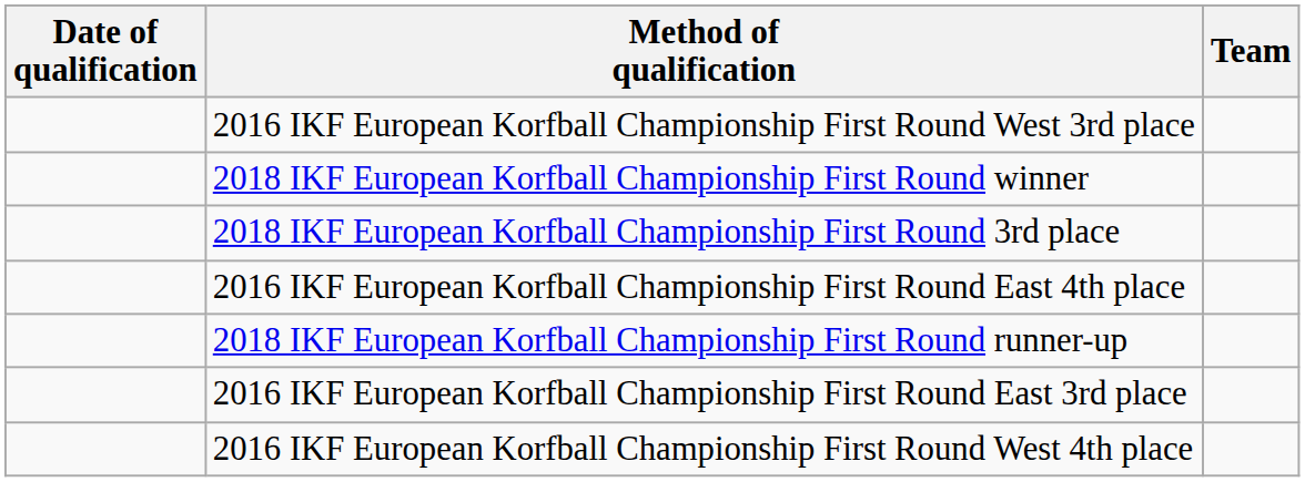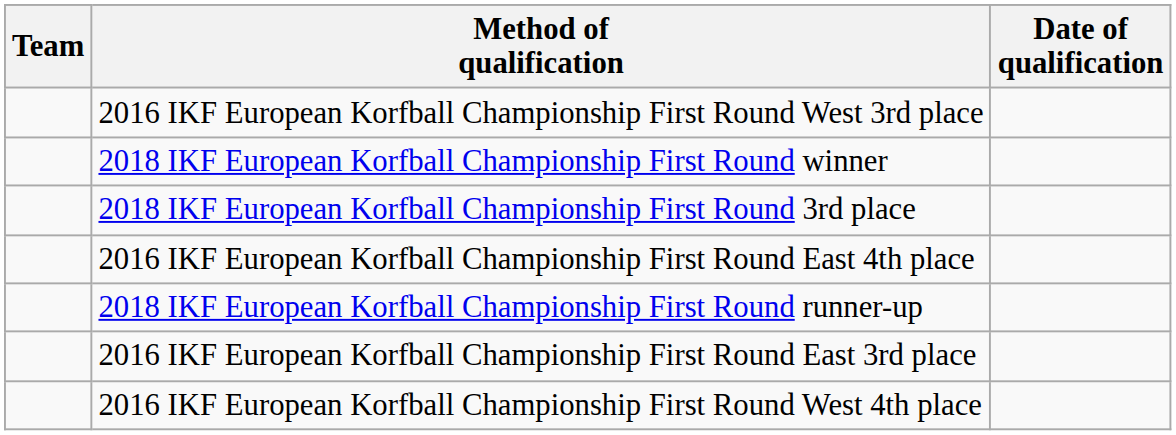 <table class="wikitable sortable" style="text-align: left;">
 <tr>
+<th>Team</th>
+<th>Method of<br>qualification</th>
 <th>Date of<br>qualification</th>
-<th>Method of<br>qualification</th>
-<th>Team</th>
 </tr>
 <tr>
 <td></td>
 <td>2016 IKF European Korfball Championship First Round West 3rd place</td>
 <td></td>
 </tr>
 <tr>
 <td></td>
 <td><a href='#'>2018 IKF European Korfball Championship First Round</a> winner</td>
 <td></td>
 </tr>
 <tr>
 <td></td>
 <td><a href='#'>2018 IKF European Korfball Championship First Round</a> 3rd place</td>
 <td></td>
 </tr>
 <tr>
 <td></td>
 <td>2016 IKF European Korfball Championship First Round East 4th place</td>
 <td></td>
 </tr>
 <tr>
 <td></td>
 <td><a href='#'>2018 IKF European Korfball Championship First Round</a> runner-up</td>
 <td></td>
 </tr>
 <tr>
 <td></td>
 <td>2016 IKF European Korfball Championship First Round East 3rd place</td>
 <td></td>
 </tr>
 <tr>
 <td></td>
 <td>2016 IKF European Korfball Championship First Round West 4th place</td>
 <td></td>
 </tr>
 </table>
